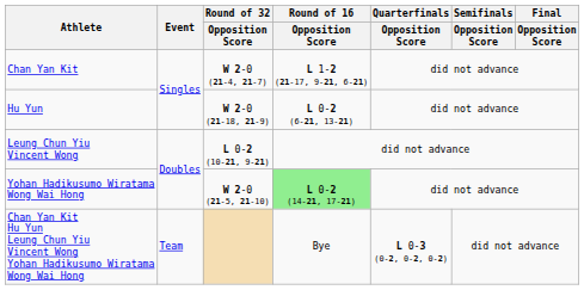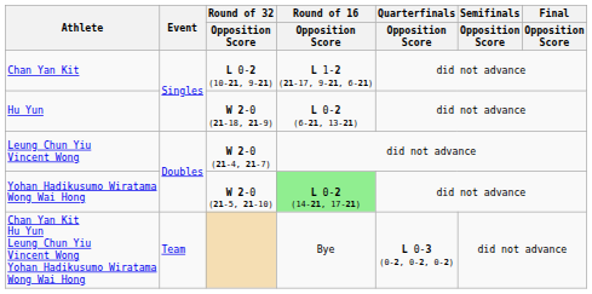 <table class=wikitable style="font-size:90%">
 <tr>
 <th rowspan=2>Athlete</th>
 <th rowspan=2>Event</th>
 <th>Round of 32</th>
 <th>Round of 16</th>
 <th>Quarterfinals</th>
 <th>Semifinals</th>
 <th>Final</th>
 </tr>
 <tr>
 <th>Opposition<br>Score</th>
 <th>Opposition<br>Score</th>
 <th>Opposition<br>Score</th>
 <th>Opposition<br>Score</th>
 <th>Opposition<br>Score</th>
 </tr>
 <tr>
 <td><a href='#'>Chan Yan Kit</a></td>
 <td rowspan=2><a href='#'>Singles</a></td>
-<td align=center><br><strong>W</strong> <strong>2</strong>-0<br><small>(<strong>21</strong>-4, <strong>21</strong>-7)</small></td>
+<td align=center><br><strong>L</strong> 0-<strong>2</strong><br><small>(10-<strong>21</strong>, 9-<strong>21</strong>)</small></td>
 <td align=center><br><strong>L</strong> 1-<strong>2</strong><br><small>(<strong>21</strong>-17, 9-<strong>21</strong>, 6-<strong>21</strong>)</small></td>
 <td align=center colspan="7">did not advance</td>
 </tr>
 <tr>
 <td><a href='#'>Hu Yun</a></td>
 <td align=center><br><strong>W</strong> <strong>2</strong>-0<br><small>(<strong>21</strong>-18, <strong>21</strong>-9)</small></td>
 <td align=center><br><strong>L</strong> 0-<strong>2</strong><br><small>(6-<strong>21</strong>, 13-<strong>21</strong>)</small></td>
 <td align=center colspan="7">did not advance</td>
 </tr>
 <tr>
 <td><a href='#'>Leung Chun Yiu</a> <br> <a href='#'>Vincent Wong</a></td>
 <td rowspan=2><a href='#'>Doubles</a></td>
-<td align=center><br><strong>L</strong> 0-<strong>2</strong><br><small>(10-<strong>21</strong>, 9-<strong>21</strong>)</small></td>
+<td align=center><br><strong>W</strong> <strong>2</strong>-0<br><small>(<strong>21</strong>-4, <strong>21</strong>-7)</small></td>
 <td align=center colspan="7">did not advance</td>
 </tr>
 <tr>
 <td><a href='#'>Yohan Hadikusumo Wiratama</a> <br> <a href='#'>Wong Wai Hong</a></td>
 <td align=center><br><strong>W</strong> <strong>2</strong>-0<br><small>(<strong>21</strong>-5, <strong>21</strong>-10)</small></td>
 <td align=center style="background: lightgreen;"><br><strong>L</strong> 0-<strong>2</strong><br><small>(14-<strong>21</strong>, 17-<strong>21</strong>)</small></td>
 <td align=center colspan="7">did not advance</td>
 </tr>
 <tr>
 <td><a href='#'>Chan Yan Kit</a><br><a href='#'>Hu Yun</a><br><a href='#'>Leung Chun Yiu</a> <br> <a href='#'>Vincent Wong</a><br><a href='#'>Yohan Hadikusumo Wiratama</a> <br> <a href='#'>Wong Wai Hong</a></td>
 <td><a href='#'>Team</a></td>
 <td style="background:wheat;"></td>
 <td align=center>Bye</td>
 <td align=center><br><strong>L</strong> 0-<strong>3</strong><br><small>(0-<strong>2</strong>, 0-<strong>2</strong>, 0-<strong>2</strong>)</small></td>
 <td align=center colspan="7">did not advance</td>
 </tr>
 </table>
